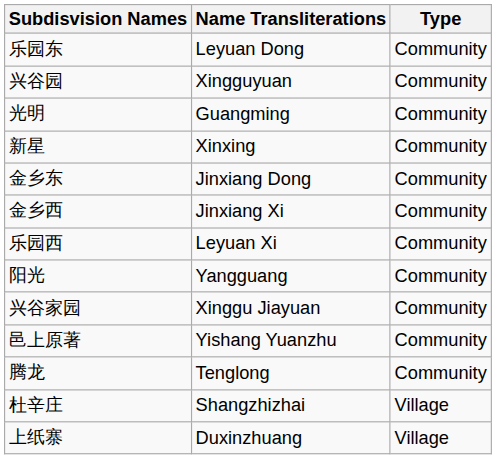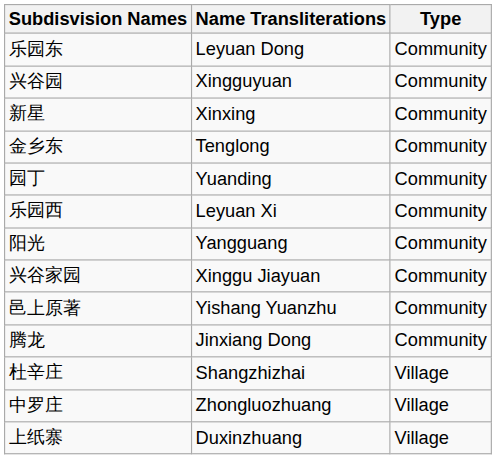 <table class="wikitable sortable">
 <tr>
 <th>Subdisvision Names</th>
 <th>Name Transliterations</th>
 <th>Type</th>
 </tr>
 <tr>
 <td>乐园东</td>
 <td>Leyuan Dong</td>
 <td>Community</td>
 </tr>
 <tr>
 <td>兴谷园</td>
 <td>Xingguyuan</td>
 <td>Community</td>
 </tr>
 <tr>
-<td>光明</td>
-<td>Guangming</td>
-<td>Community</td>
-</tr>
-<tr>
 <td>新星</td>
 <td>Xinxing</td>
 <td>Community</td>
 </tr>
 <tr>
 <td>金乡东</td>
-<td>Jinxiang Dong</td>
+<td>Tenglong</td>
 <td>Community</td>
 </tr>
 <tr>
-<td>金乡西</td>
-<td>Jinxiang Xi</td>
+<td>园丁</td>
+<td>Yuanding</td>
 <td>Community</td>
 </tr>
 <tr>
 <td>乐园西</td>
 <td>Leyuan Xi</td>
 <td>Community</td>
 </tr>
 <tr>
 <td>阳光</td>
 <td>Yangguang</td>
 <td>Community</td>
 </tr>
 <tr>
 <td>兴谷家园</td>
 <td>Xinggu Jiayuan</td>
 <td>Community</td>
 </tr>
 <tr>
 <td>邑上原著</td>
 <td>Yishang Yuanzhu</td>
 <td>Community</td>
 </tr>
 <tr>
 <td>腾龙</td>
-<td>Tenglong</td>
+<td>Jinxiang Dong</td>
 <td>Community</td>
 </tr>
 <tr>
 <td>杜辛庄</td>
 <td>Shangzhizhai</td>
 <td>Village</td>
 </tr>
 <tr>
+<td>中罗庄</td>
+<td>Zhongluozhuang</td>
+<td>Village</td>
+</tr>
+<tr>
 <td>上纸寨</td>
 <td>Duxinzhuang</td>
 <td>Village</td>
 </tr>
 </table>
